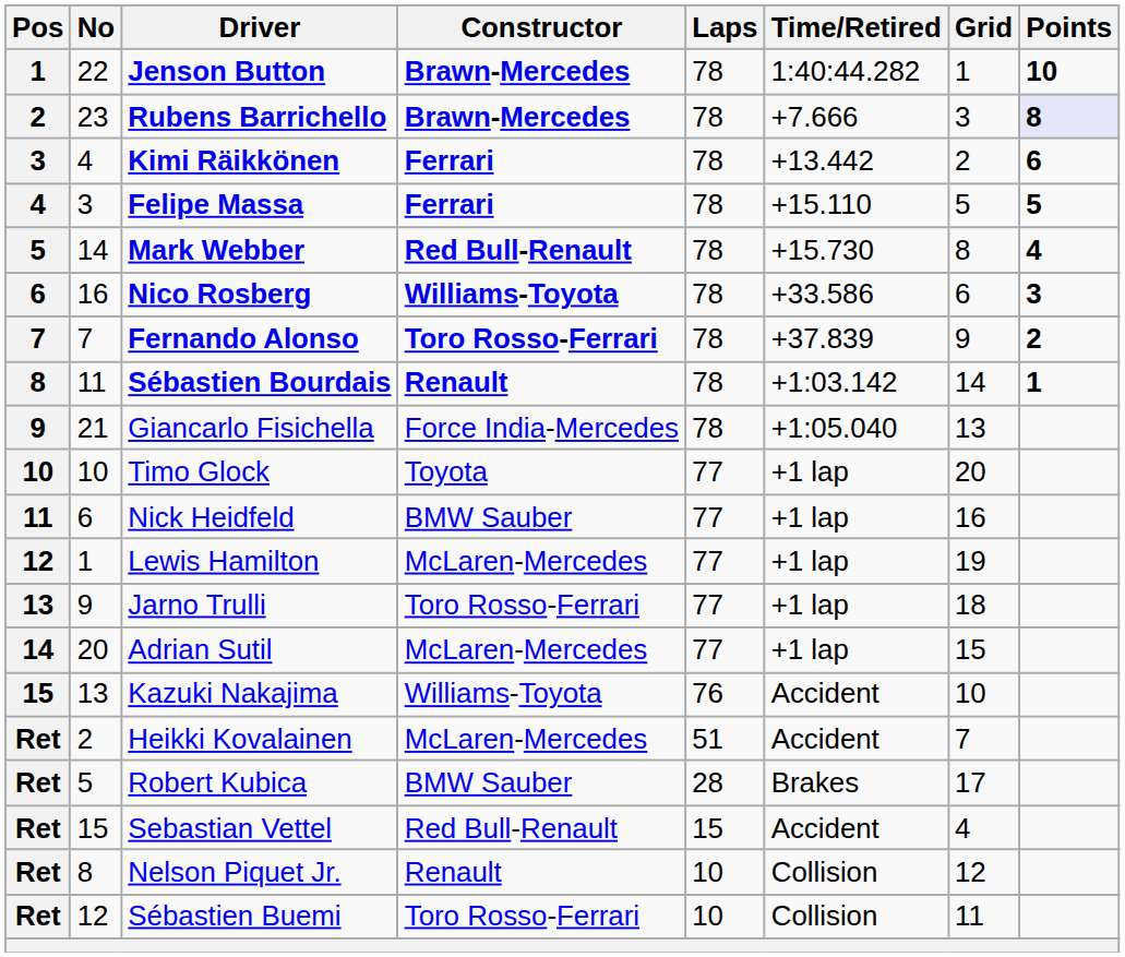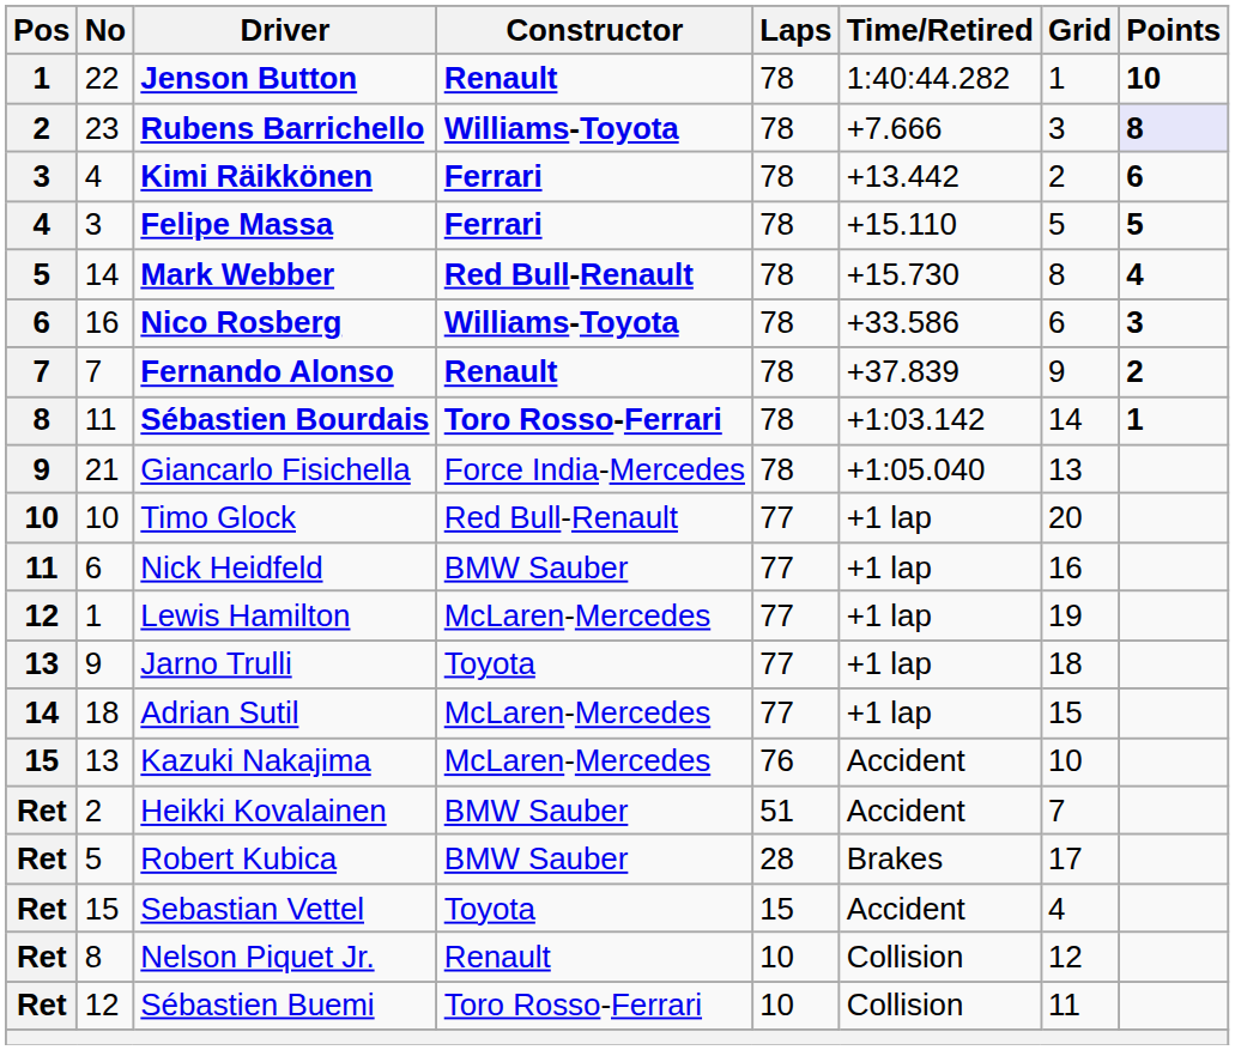 <table class="wikitable" style="font-size:85%">
 <tr>
 <th>Pos</th>
 <th>No</th>
 <th>Driver</th>
 <th>Constructor</th>
 <th>Laps</th>
 <th>Time/Retired</th>
 <th>Grid</th>
 <th>Points</th>
 </tr>
 <tr>
 <th>1</th>
 <td>22</td>
 <td> <strong><a href='#'>Jenson Button</a></strong></td>
-<td><strong><a href='#'>Brawn</a>-<a href='#'>Mercedes</a></strong></td>
+<td><strong><a href='#'>Renault</a></strong></td>
 <td>78</td>
 <td>1:40:44.282</td>
 <td>1</td>
 <td><strong>10</strong></td>
 </tr>
 <tr>
 <th>2</th>
 <td>23</td>
 <td> <strong><a href='#'>Rubens Barrichello</a></strong></td>
-<td><strong><a href='#'>Brawn</a>-<a href='#'>Mercedes</a></strong></td>
+<td><strong><a href='#'>Williams</a>-<a href='#'>Toyota</a></strong></td>
 <td>78</td>
 <td>+7.666</td>
 <td>3</td>
 <td style="background: lavender;"><strong>8</strong></td>
 </tr>
 <tr>
 <th>3</th>
 <td>4</td>
 <td> <strong><a href='#'>Kimi Räikkönen</a></strong></td>
 <td><strong><a href='#'>Ferrari</a></strong></td>
 <td>78</td>
 <td>+13.442</td>
 <td>2</td>
 <td><strong>6</strong></td>
 </tr>
 <tr>
 <th>4</th>
 <td>3</td>
 <td> <strong><a href='#'>Felipe Massa</a></strong></td>
 <td><strong><a href='#'>Ferrari</a></strong></td>
 <td>78</td>
 <td>+15.110</td>
 <td>5</td>
 <td><strong>5</strong></td>
 </tr>
 <tr>
 <th>5</th>
 <td>14</td>
 <td> <strong><a href='#'>Mark Webber</a></strong></td>
 <td><strong><a href='#'>Red Bull</a>-<a href='#'>Renault</a></strong></td>
 <td>78</td>
 <td>+15.730</td>
 <td>8</td>
 <td><strong>4</strong></td>
 </tr>
 <tr>
 <th>6</th>
 <td>16</td>
 <td> <strong><a href='#'>Nico Rosberg</a></strong></td>
 <td><strong><a href='#'>Williams</a>-<a href='#'>Toyota</a></strong></td>
 <td>78</td>
 <td>+33.586</td>
 <td>6</td>
 <td><strong>3</strong></td>
 </tr>
 <tr>
 <th>7</th>
 <td>7</td>
 <td> <strong><a href='#'>Fernando Alonso</a></strong></td>
-<td><strong><a href='#'>Toro Rosso</a>-<a href='#'>Ferrari</a></strong></td>
+<td><strong><a href='#'>Renault</a></strong></td>
 <td>78</td>
 <td>+37.839</td>
 <td>9</td>
 <td><strong>2</strong></td>
 </tr>
 <tr>
 <th>8</th>
 <td>11</td>
 <td> <strong><a href='#'>Sébastien Bourdais</a></strong></td>
-<td><strong><a href='#'>Renault</a></strong></td>
+<td><strong><a href='#'>Toro Rosso</a>-<a href='#'>Ferrari</a></strong></td>
 <td>78</td>
 <td>+1:03.142</td>
 <td>14</td>
 <td><strong>1</strong></td>
 </tr>
 <tr>
 <th>9</th>
 <td>21</td>
 <td> <a href='#'>Giancarlo Fisichella</a></td>
 <td><a href='#'>Force India</a>-<a href='#'>Mercedes</a></td>
 <td>78</td>
 <td>+1:05.040</td>
 <td>13</td>
 <td></td>
 </tr>
 <tr>
 <th>10</th>
 <td>10</td>
 <td> <a href='#'>Timo Glock</a></td>
-<td><a href='#'>Toyota</a></td>
+<td><a href='#'>Red Bull</a>-<a href='#'>Renault</a></td>
 <td>77</td>
 <td>+1 lap</td>
 <td>20</td>
 <td></td>
 </tr>
 <tr>
 <th>11</th>
 <td>6</td>
 <td> <a href='#'>Nick Heidfeld</a></td>
 <td><a href='#'>BMW Sauber</a></td>
 <td>77</td>
 <td>+1 lap</td>
 <td>16</td>
 <td></td>
 </tr>
 <tr>
 <th>12</th>
 <td>1</td>
 <td> <a href='#'>Lewis Hamilton</a></td>
 <td><a href='#'>McLaren</a>-<a href='#'>Mercedes</a></td>
 <td>77</td>
 <td>+1 lap</td>
 <td>19</td>
 <td></td>
 </tr>
 <tr>
 <th>13</th>
 <td>9</td>
 <td> <a href='#'>Jarno Trulli</a></td>
-<td><a href='#'>Toro Rosso</a>-<a href='#'>Ferrari</a></td>
+<td><a href='#'>Toyota</a></td>
 <td>77</td>
 <td>+1 lap</td>
 <td>18</td>
 <td></td>
 </tr>
 <tr>
 <th>14</th>
-<td>20</td>
+<td>18</td>
 <td> <a href='#'>Adrian Sutil</a></td>
 <td><a href='#'>McLaren</a>-<a href='#'>Mercedes</a></td>
 <td>77</td>
 <td>+1 lap</td>
 <td>15</td>
 <td></td>
 </tr>
 <tr>
 <th>15</th>
 <td>13</td>
 <td> <a href='#'>Kazuki Nakajima</a></td>
-<td><a href='#'>Williams</a>-<a href='#'>Toyota</a></td>
+<td><a href='#'>McLaren</a>-<a href='#'>Mercedes</a></td>
 <td>76</td>
 <td>Accident</td>
 <td>10</td>
 <td></td>
 </tr>
 <tr>
 <th>Ret</th>
 <td>2</td>
 <td> <a href='#'>Heikki Kovalainen</a></td>
-<td><a href='#'>McLaren</a>-<a href='#'>Mercedes</a></td>
+<td><a href='#'>BMW Sauber</a></td>
 <td>51</td>
 <td>Accident</td>
 <td>7</td>
 <td></td>
 </tr>
 <tr>
 <th>Ret</th>
 <td>5</td>
 <td> <a href='#'>Robert Kubica</a></td>
 <td><a href='#'>BMW Sauber</a></td>
 <td>28</td>
 <td>Brakes</td>
 <td>17</td>
 <td></td>
 </tr>
 <tr>
 <th>Ret</th>
 <td>15</td>
 <td> <a href='#'>Sebastian Vettel</a></td>
-<td><a href='#'>Red Bull</a>-<a href='#'>Renault</a></td>
+<td><a href='#'>Toyota</a></td>
 <td>15</td>
 <td>Accident</td>
 <td>4</td>
 <td></td>
 </tr>
 <tr>
 <th>Ret</th>
 <td>8</td>
 <td> <a href='#'>Nelson Piquet Jr.</a></td>
 <td><a href='#'>Renault</a></td>
 <td>10</td>
 <td>Collision</td>
 <td>12</td>
 <td></td>
 </tr>
 <tr>
 <th>Ret</th>
 <td>12</td>
 <td> <a href='#'>Sébastien Buemi</a></td>
 <td><a href='#'>Toro Rosso</a>-<a href='#'>Ferrari</a></td>
 <td>10</td>
 <td>Collision</td>
 <td>11</td>
 <td></td>
 </tr>
 <tr>
 <th colspan="8"></th>
 </tr>
 </table>
